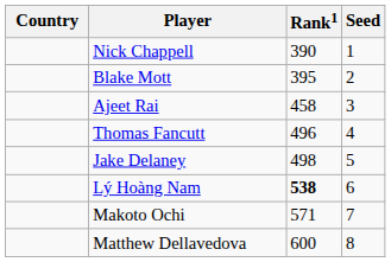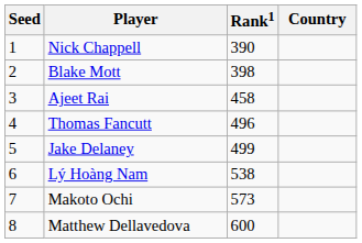 <table class="sortable wikitable">
 <tr>
-<th width="70">Country</th>
+<th>Seed</th>
 <th width="175">Player</th>
 <th>Rank<sup>1</sup></th>
-<th>Seed</th>
+<th width="70">Country</th>
 </tr>
 <tr>
-<td></td>
+<td>1</td>
 <td><a href='#'>Nick Chappell</a></td>
 <td>390</td>
-<td>1</td>
+<td></td>
 </tr>
 <tr>
+<td>2</td>
+<td><a href='#'>Blake Mott</a></td>
+<td>398</td>
 <td></td>
-<td><a href='#'>Blake Mott</a></td>
-<td>395</td>
-<td>2</td>
 </tr>
 <tr>
-<td></td>
+<td>3</td>
 <td><a href='#'>Ajeet Rai</a></td>
 <td>458</td>
-<td>3</td>
+<td></td>
 </tr>
 <tr>
-<td></td>
+<td>4</td>
 <td><a href='#'>Thomas Fancutt</a></td>
 <td>496</td>
-<td>4</td>
+<td></td>
 </tr>
 <tr>
+<td>5</td>
+<td><a href='#'>Jake Delaney</a></td>
+<td>499</td>
 <td></td>
-<td><a href='#'>Jake Delaney</a></td>
-<td>498</td>
-<td>5</td>
 </tr>
 <tr>
+<td>6</td>
+<td><a href='#'>Lý Hoàng Nam</a></td>
+<td>538</td>
 <td></td>
-<td><a href='#'>Lý Hoàng Nam</a></td>
-<td><strong>538</strong></td>
-<td>6</td>
 </tr>
 <tr>
+<td>7</td>
+<td>Makoto Ochi</td>
+<td>573</td>
 <td></td>
-<td>Makoto Ochi</td>
-<td>571</td>
-<td>7</td>
 </tr>
 <tr>
-<td></td>
+<td>8</td>
 <td>Matthew Dellavedova</td>
 <td>600</td>
-<td>8</td>
+<td></td>
 </tr>
 </table>
